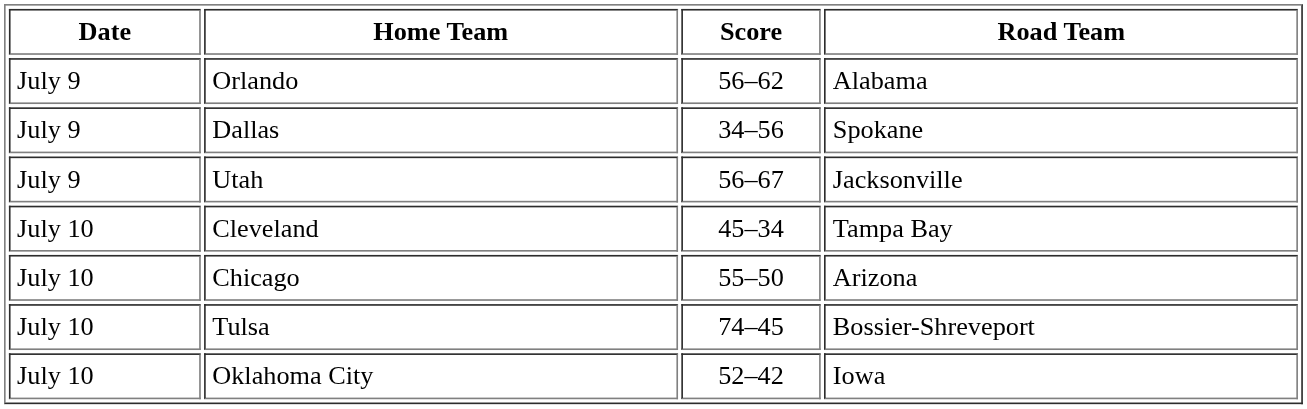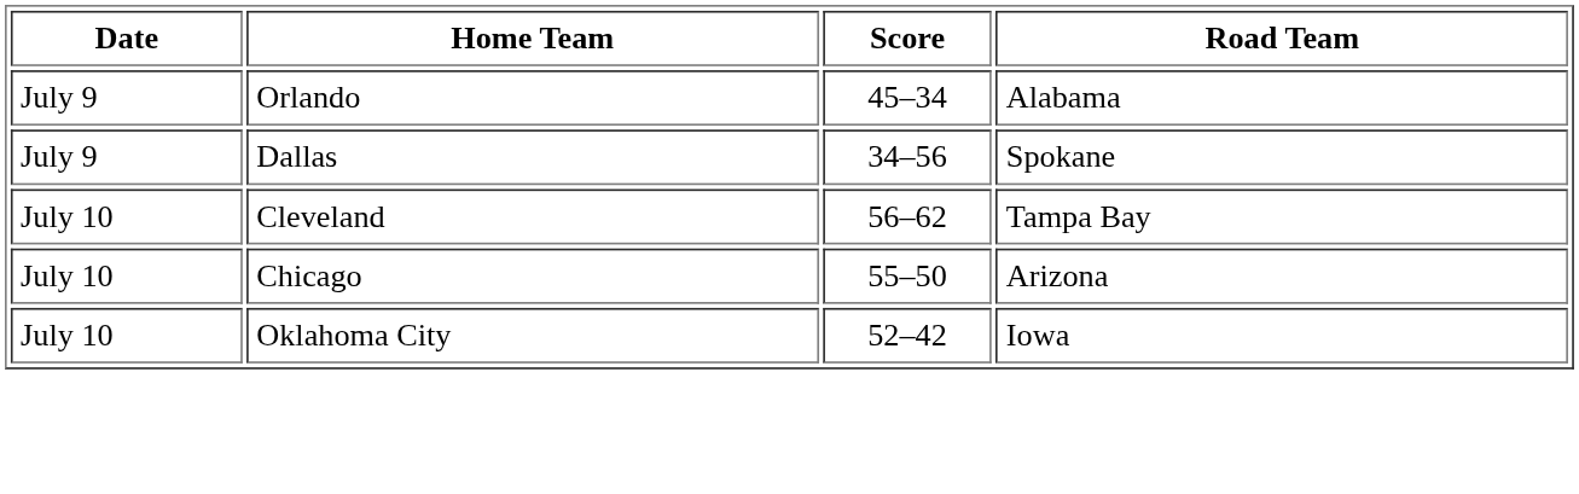 <table border="1" cellpadding="4" cellspacing="2" width="50%">
 <tr>
 <th width="15%">Date</th>
 <th width="37%">Home Team</th>
 <th width="11%">Score</th>
 <th width="37%">Road Team</th>
 </tr>
 <tr>
 <td>July 9</td>
 <td>Orlando</td>
-<td align="center">56–62</td>
+<td align="center">45–34</td>
 <td>Alabama</td>
 </tr>
 <tr>
 <td>July 9</td>
 <td>Dallas</td>
 <td align="center">34–56</td>
 <td>Spokane</td>
 </tr>
 <tr>
-<td>July 9</td>
-<td>Utah</td>
-<td align="center">56–67</td>
-<td>Jacksonville</td>
-</tr>
-<tr>
 <td>July 10</td>
 <td>Cleveland</td>
-<td align="center">45–34</td>
+<td align="center">56–62</td>
 <td>Tampa Bay</td>
 </tr>
 <tr>
 <td>July 10</td>
 <td>Chicago</td>
 <td align="center">55–50</td>
 <td>Arizona</td>
 </tr>
 <tr>
 <td>July 10</td>
-<td>Tulsa</td>
-<td align="center">74–45</td>
-<td>Bossier-Shreveport</td>
-</tr>
-<tr>
-<td>July 10</td>
 <td>Oklahoma City</td>
 <td align="center">52–42</td>
 <td>Iowa</td>
 </tr>
 </table>
